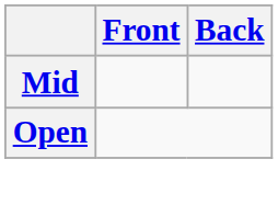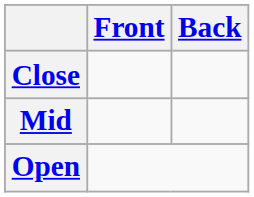 <table class="wikitable" style="text-align:center">
 <tr>
 <th></th>
 <th><a href='#'>Front</a></th>
 <th><a href='#'>Back</a></th>
+</tr>
+<tr align="center">
+<th><a href='#'>Close</a></th>
+<td> </td>
+<td> </td>
 </tr>
 <tr>
 <th><a href='#'>Mid</a></th>
 <td> </td>
 <td> </td>
 </tr>
 <tr align="center">
 <th><a href='#'>Open</a></th>
 <td colspan="2"> </td>
 </tr>
 </table>
